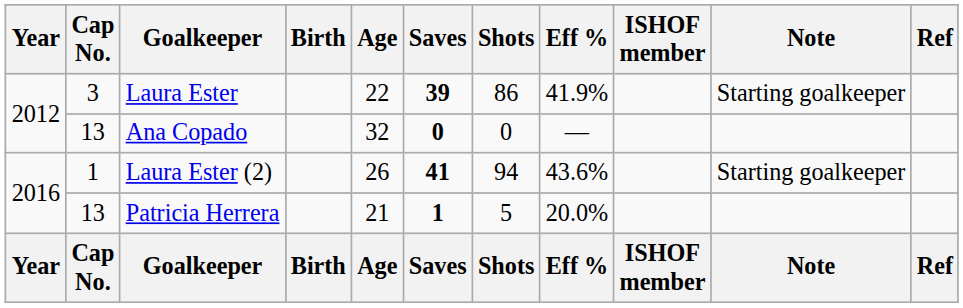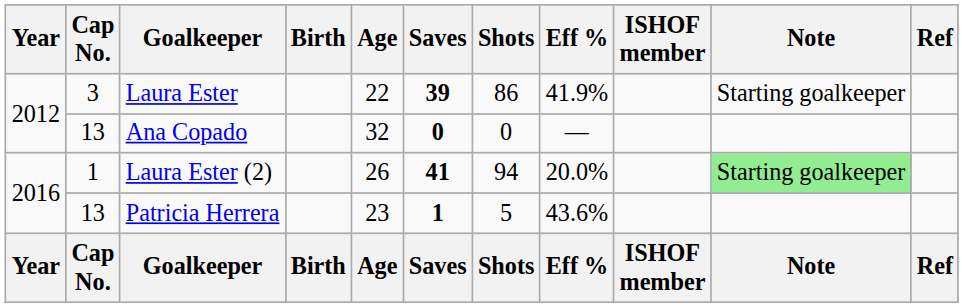 <table class="wikitable sortable" style="text-align: center; font-size: 90%; margin-left: 1em;">
 <tr>
 <th>Year</th>
 <th class="unsortable">Cap<br>No.</th>
 <th>Goalkeeper</th>
 <th>Birth</th>
 <th>Age</th>
 <th>Saves</th>
 <th>Shots</th>
 <th>Eff %</th>
 <th>ISHOF<br>member</th>
 <th>Note</th>
 <th class="unsortable">Ref</th>
 </tr>
 <tr>
 <td rowspan="2" style="text-align: left;">2012 </td>
 <td>3</td>
 <td style="text-align: left;" data-sort-value="Ester, Laura"><a href='#'>Laura Ester</a></td>
 <td></td>
 <td>22</td>
 <td><strong>39</strong></td>
 <td>86</td>
 <td>41.9%</td>
 <td></td>
 <td style="text-align: left;">Starting goalkeeper</td>
 <td></td>
 </tr>
 <tr>
 <td>13</td>
 <td style="text-align: left;" data-sort-value="Copado, Ana"><a href='#'>Ana Copado</a></td>
 <td></td>
 <td>32</td>
 <td><strong>0</strong></td>
 <td>0</td>
 <td>—</td>
 <td></td>
 <td style="text-align: left;"></td>
 <td></td>
 </tr>
 <tr>
 <td rowspan="2" style="text-align: left;">2016</td>
 <td>1</td>
 <td style="text-align: left;" data-sort-value="Ester, Laura"><a href='#'>Laura Ester</a> (2)</td>
 <td></td>
 <td>26</td>
 <td><strong>41</strong></td>
 <td>94</td>
-<td>43.6%</td>
+<td>20.0%</td>
 <td></td>
-<td style="text-align: left;">Starting goalkeeper</td>
+<td style="background: lightgreen; text-align: left;">Starting goalkeeper</td>
 <td></td>
 </tr>
 <tr>
 <td>13</td>
 <td style="text-align: left;" data-sort-value="Herrera, Patricia"><a href='#'>Patricia Herrera</a></td>
 <td></td>
-<td>21</td>
+<td>23</td>
 <td><strong>1</strong></td>
 <td>5</td>
-<td>20.0%</td>
+<td>43.6%</td>
 <td></td>
 <td style="text-align: left;"></td>
 <td></td>
 </tr>
 <tr>
 <th>Year</th>
 <th>Cap<br>No.</th>
 <th>Goalkeeper</th>
 <th>Birth</th>
 <th>Age</th>
 <th>Saves</th>
 <th>Shots</th>
 <th>Eff %</th>
 <th>ISHOF<br>member</th>
 <th>Note</th>
 <th>Ref</th>
 </tr>
 </table>
